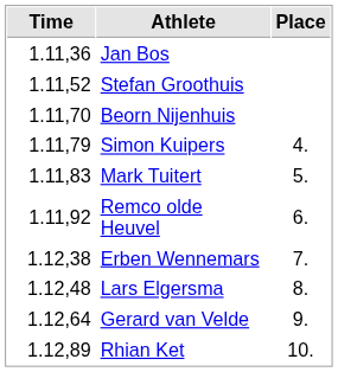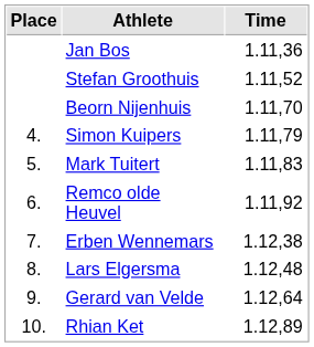 <table cellspacing="1" cellpadding="3" style="border:1px solid #AAAAAA;font-size:90%">
 <tr bgcolor="#E4E4E4">
+<th style="border-bottom:1px solid #AAAAAA" width=15>Place</th>
+<th style="border-bottom:1px solid #AAAAAA" width=125>Athlete</th>
 <th style="border-bottom:1px solid #AAAAAA" width=60>Time</th>
-<th style="border-bottom:1px solid #AAAAAA" width=125>Athlete</th>
-<th style="border-bottom:1px solid #AAAAAA" width=15>Place</th>
 </tr>
 <tr>
+<td align="center"></td>
+<td><a href='#'>Jan Bos</a></td>
 <td align="right">1.11,36</td>
-<td><a href='#'>Jan Bos</a></td>
-<td align="center"></td>
 </tr>
 <tr>
+<td align="center"></td>
+<td><a href='#'>Stefan Groothuis</a></td>
 <td align="right">1.11,52</td>
-<td><a href='#'>Stefan Groothuis</a></td>
-<td align="center"></td>
 </tr>
 <tr>
+<td align="center"></td>
+<td><a href='#'>Beorn Nijenhuis</a></td>
 <td align="right">1.11,70</td>
-<td><a href='#'>Beorn Nijenhuis</a></td>
-<td align="center"></td>
 </tr>
 <tr>
+<td align="center">4.</td>
+<td><a href='#'>Simon Kuipers</a></td>
 <td align="right">1.11,79</td>
-<td><a href='#'>Simon Kuipers</a></td>
-<td align="center">4.</td>
 </tr>
 <tr>
+<td align="center">5.</td>
+<td><a href='#'>Mark Tuitert</a></td>
 <td align="right">1.11,83</td>
-<td><a href='#'>Mark Tuitert</a></td>
-<td align="center">5.</td>
 </tr>
 <tr>
+<td align="center">6.</td>
+<td><a href='#'>Remco olde Heuvel</a></td>
 <td align="right">1.11,92</td>
-<td><a href='#'>Remco olde Heuvel</a></td>
-<td align="center">6.</td>
 </tr>
 <tr>
+<td align="center">7.</td>
+<td><a href='#'>Erben Wennemars</a></td>
 <td align="right">1.12,38</td>
-<td><a href='#'>Erben Wennemars</a></td>
-<td align="center">7.</td>
 </tr>
 <tr>
+<td align="center">8.</td>
+<td><a href='#'>Lars Elgersma</a></td>
 <td align="right">1.12,48</td>
-<td><a href='#'>Lars Elgersma</a></td>
-<td align="center">8.</td>
 </tr>
 <tr>
+<td align="center">9.</td>
+<td><a href='#'>Gerard van Velde</a></td>
 <td align="right">1.12,64</td>
-<td><a href='#'>Gerard van Velde</a></td>
-<td align="center">9.</td>
 </tr>
 <tr>
+<td align="center">10.</td>
+<td><a href='#'>Rhian Ket</a></td>
 <td align="right">1.12,89</td>
-<td><a href='#'>Rhian Ket</a></td>
-<td align="center">10.</td>
 </tr>
 </table>
